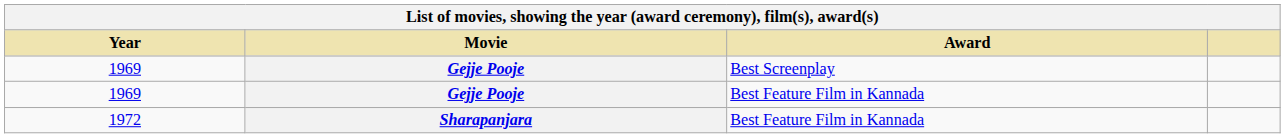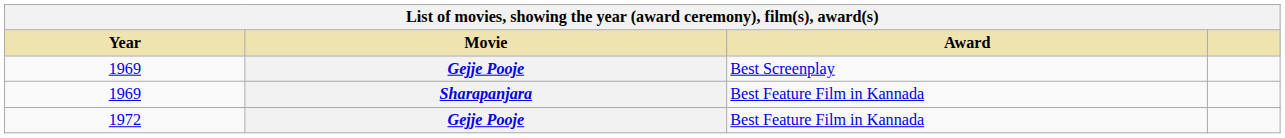 <table class="wikitable sortable plainrowheaders" style="width:100%">
 <tr>
 <th colspan="5">List of movies, showing the year (award ceremony), film(s), award(s)</th>
 </tr>
 <tr>
 <th scope="col" style="background-color:#EFE4B0;width:10%;">Year</th>
 <th scope="col" style="background-color:#EFE4B0;width:20%;">Movie</th>
 <th scope="col" style="background-color:#EFE4B0;width:20%;">Award</th>
 <th scope="col" style="background-color:#EFE4B0;width:3%" class="unsortable"></th>
 </tr>
 <tr>
 <td align="center"><a href='#'>1969<br></a></td>
 <th scope="row"><em><a href='#'>Gejje Pooje</a></em></th>
 <td><a href='#'>Best Screenplay</a></td>
 <td align="center"></td>
 </tr>
 <tr>
 <td align="center"><a href='#'>1969<br></a></td>
-<th scope="row"><em><a href='#'>Gejje Pooje</a></em></th>
+<th scope="row"><em><a href='#'>Sharapanjara</a></em></th>
 <td><a href='#'>Best Feature Film in Kannada</a></td>
 <td align="center"></td>
 </tr>
 <tr>
 <td align="center"><a href='#'>1972<br></a></td>
-<th scope="row"><em><a href='#'>Sharapanjara</a></em></th>
+<th scope="row"><em><a href='#'>Gejje Pooje</a></em></th>
 <td><a href='#'>Best Feature Film in Kannada</a></td>
 <td align="center"></td>
 </tr>
 </table>
